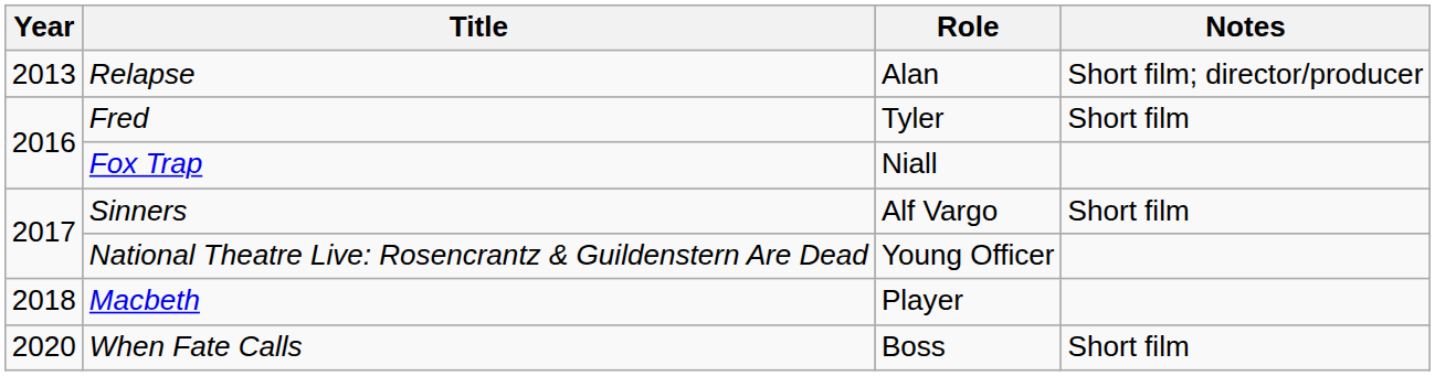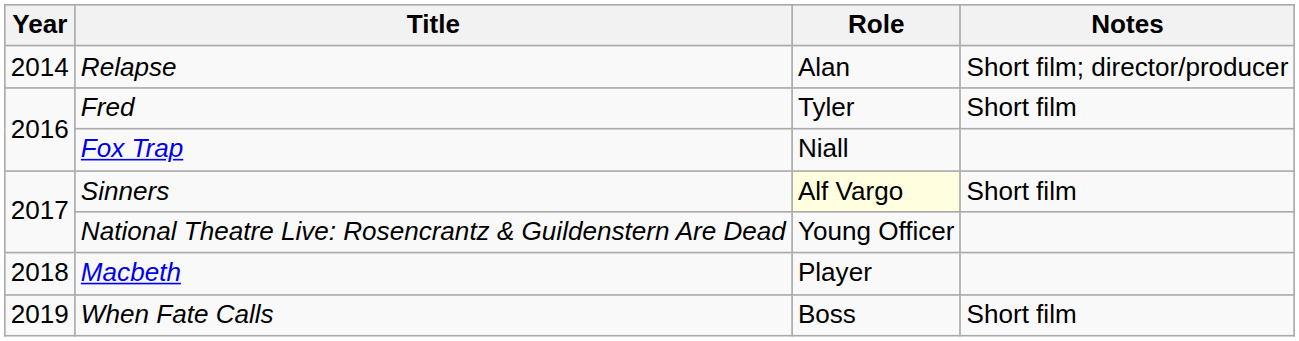 <table class="wikitable sortable">
 <tr>
 <th>Year</th>
 <th>Title</th>
 <th>Role</th>
 <th class="unsortable">Notes</th>
 </tr>
 <tr>
-<td>2013</td>
+<td>2014</td>
 <td><em>Relapse</em></td>
 <td>Alan</td>
 <td>Short film; director/producer</td>
 </tr>
 <tr>
 <td rowspan="2">2016</td>
 <td><em>Fred</em></td>
 <td>Tyler</td>
 <td>Short film</td>
 </tr>
 <tr>
 <td><em><a href='#'>Fox Trap</a></em></td>
 <td>Niall</td>
 <td></td>
 </tr>
 <tr>
 <td rowspan="2">2017</td>
 <td><em>Sinners</em></td>
-<td>Alf Vargo</td>
+<td style="background: lightyellow;">Alf Vargo</td>
 <td>Short film</td>
 </tr>
 <tr>
 <td><em>National Theatre Live: Rosencrantz & Guildenstern Are Dead</em></td>
 <td>Young Officer</td>
 <td></td>
 </tr>
 <tr>
 <td>2018</td>
 <td><em><a href='#'>Macbeth</a></em></td>
 <td>Player</td>
 <td></td>
 </tr>
 <tr>
-<td>2020</td>
+<td>2019</td>
 <td><em>When Fate Calls</em></td>
 <td>Boss</td>
 <td>Short film</td>
 </tr>
 </table>
